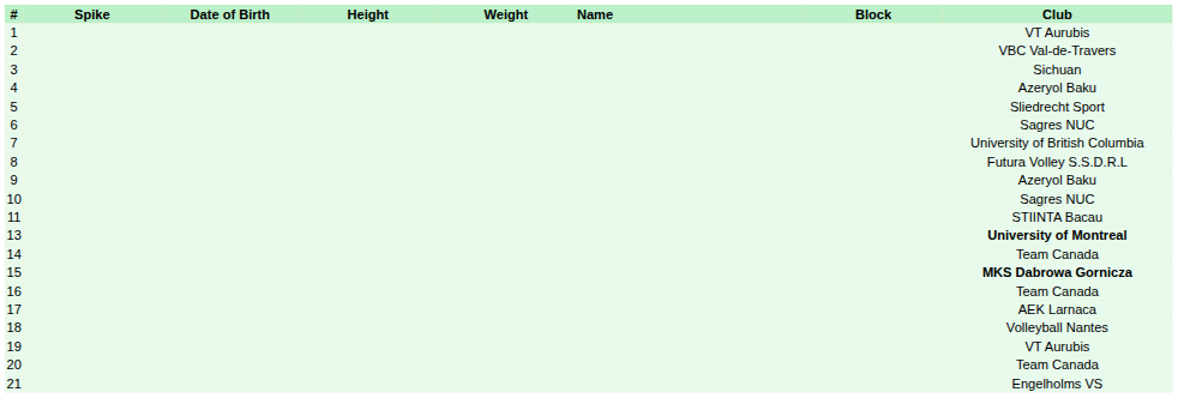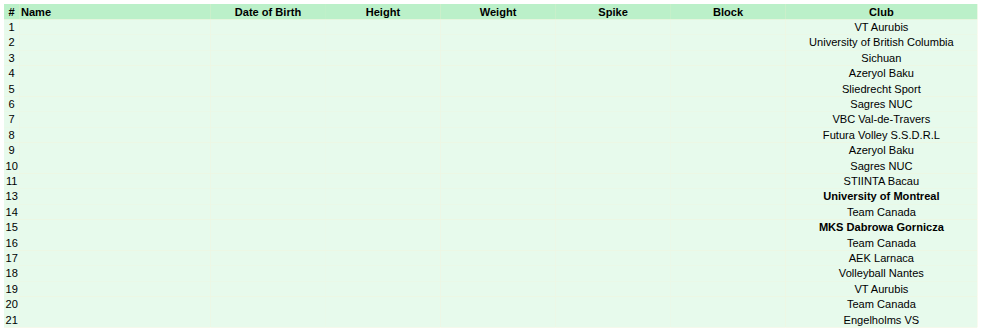 <table border=0 cellpadding=2 cellspacing=0  |- bgcolor=#FFECCE style="text-align:center; font-size:90%; width:100%">
 <tr bgcolor=#BBF0C9>
 <th>#</th>
-<th width=12%>Spike</th>
+<th align=left width=20%>Name</th>
 <th width=12%>Date of Birth</th>
 <th width=12%>Height</th>
 <th width=12%>Weight</th>
-<th align=left width=20%>Name</th>
+<th width=12%>Spike</th>
 <th width=12%>Block</th>
 <th width=20%>Club</th>
 </tr>
 <tr bgcolor=#E7FAEC>
 <td>1</td>
-<td></td>
+<td align=left></td>
 <td align=right></td>
 <td></td>
 <td></td>
-<td align=left></td>
+<td></td>
 <td></td>
 <td>VT Aurubis</td>
 </tr>
 <tr bgcolor=#E7FAEC>
 <td>2</td>
-<td></td>
+<td align=left></td>
 <td align=right></td>
 <td></td>
 <td></td>
-<td align=left></td>
 <td></td>
-<td>VBC Val-de-Travers</td>
+<td></td>
+<td>University of British Columbia</td>
 </tr>
 <tr bgcolor=#E7FAEC>
 <td>3</td>
-<td></td>
+<td align=left></td>
 <td align=right></td>
 <td></td>
 <td></td>
-<td align=left></td>
+<td></td>
 <td></td>
 <td>Sichuan</td>
 </tr>
 <tr bgcolor=#E7FAEC>
 <td>4</td>
-<td></td>
+<td align=left></td>
 <td align=right></td>
 <td></td>
 <td></td>
-<td align=left></td>
+<td></td>
 <td></td>
 <td>Azeryol Baku</td>
 </tr>
 <tr bgcolor=#E7FAEC>
 <td>5</td>
-<td></td>
+<td align=left></td>
 <td align=right></td>
 <td></td>
 <td></td>
-<td align=left></td>
+<td></td>
 <td></td>
 <td>Sliedrecht Sport</td>
 </tr>
 <tr bgcolor=#E7FAEC>
 <td>6</td>
-<td></td>
+<td align=left></td>
 <td align=right></td>
 <td></td>
 <td></td>
-<td align=left></td>
+<td></td>
 <td></td>
 <td>Sagres NUC</td>
 </tr>
 <tr bgcolor=#E7FAEC>
 <td>7</td>
-<td></td>
+<td align=left></td>
 <td align=right></td>
 <td></td>
 <td></td>
-<td align=left></td>
 <td></td>
-<td>University of British Columbia</td>
+<td></td>
+<td>VBC Val-de-Travers</td>
 </tr>
 <tr bgcolor=#E7FAEC>
 <td>8</td>
-<td></td>
+<td align=left></td>
 <td align=right></td>
 <td></td>
 <td></td>
-<td align=left></td>
+<td></td>
 <td></td>
 <td>Futura Volley S.S.D.R.L</td>
 </tr>
 <tr bgcolor=#E7FAEC>
 <td>9</td>
-<td></td>
+<td align=left></td>
 <td align=right></td>
 <td></td>
 <td></td>
-<td align=left></td>
+<td></td>
 <td></td>
 <td>Azeryol Baku</td>
 </tr>
 <tr bgcolor=#E7FAEC>
 <td>10</td>
-<td></td>
+<td align=left></td>
 <td align=right></td>
 <td></td>
 <td></td>
-<td align=left></td>
+<td></td>
 <td></td>
 <td>Sagres NUC</td>
 </tr>
 <tr bgcolor=#E7FAEC>
 <td>11</td>
-<td></td>
+<td align=left></td>
 <td align=right></td>
 <td></td>
 <td></td>
-<td align=left></td>
+<td></td>
 <td></td>
 <td>STIINTA Bacau</td>
 </tr>
 <tr bgcolor=#E7FAEC>
 <td>13</td>
-<td></td>
+<td align=left></td>
 <td align=right></td>
 <td></td>
 <td></td>
-<td align=left></td>
+<td></td>
 <td></td>
 <td><strong>University of Montreal</strong></td>
 </tr>
 <tr bgcolor=#E7FAEC>
 <td>14</td>
-<td></td>
+<td align=left></td>
 <td align=right></td>
 <td></td>
 <td></td>
-<td align=left></td>
+<td></td>
 <td></td>
 <td>Team Canada</td>
 </tr>
 <tr bgcolor=#E7FAEC>
 <td>15</td>
-<td></td>
+<td align=left></td>
 <td align=right></td>
 <td></td>
 <td></td>
-<td align=left></td>
+<td></td>
 <td></td>
 <td><strong>MKS Dabrowa Gornicza</strong></td>
 </tr>
 <tr bgcolor=#E7FAEC>
 <td>16</td>
-<td></td>
+<td align=left></td>
 <td align=right></td>
 <td></td>
 <td></td>
-<td align=left></td>
+<td></td>
 <td></td>
 <td>Team Canada</td>
 </tr>
 <tr bgcolor=#E7FAEC>
 <td>17</td>
-<td></td>
+<td align=left></td>
 <td align=right></td>
 <td></td>
 <td></td>
-<td align=left></td>
+<td></td>
 <td></td>
 <td>AEK Larnaca</td>
 </tr>
 <tr bgcolor=#E7FAEC>
 <td>18</td>
-<td></td>
+<td align=left></td>
 <td align=right></td>
 <td></td>
 <td></td>
-<td align=left></td>
+<td></td>
 <td></td>
 <td>Volleyball Nantes</td>
 </tr>
 <tr bgcolor=#E7FAEC>
 <td>19</td>
-<td></td>
+<td align=left></td>
 <td align=right></td>
 <td></td>
 <td></td>
-<td align=left></td>
+<td></td>
 <td></td>
 <td>VT Aurubis</td>
 </tr>
 <tr bgcolor=#E7FAEC>
 <td>20</td>
-<td></td>
+<td align=left></td>
 <td align=right></td>
 <td></td>
 <td></td>
-<td align=left></td>
+<td></td>
 <td></td>
 <td>Team Canada</td>
 </tr>
 <tr bgcolor=#E7FAEC>
 <td>21</td>
-<td></td>
+<td align=left></td>
 <td align=right></td>
 <td></td>
 <td></td>
-<td align=left></td>
+<td></td>
 <td></td>
 <td>Engelholms VS</td>
 </tr>
 </table>
